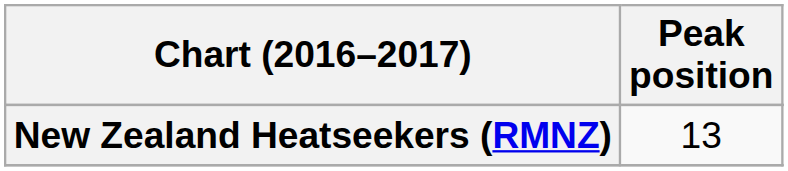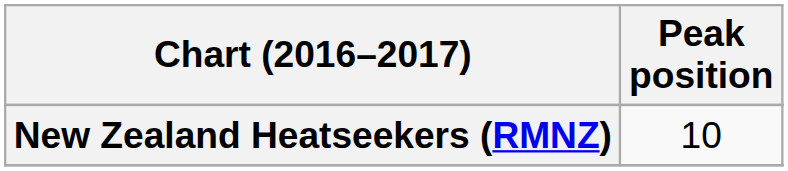 <table class="wikitable sortable plainrowheaders" style="text-align:center">
 <tr>
 <th scope="col">Chart (2016–2017)</th>
 <th scope="col">Peak<br> position</th>
 </tr>
 <tr>
 </tr>
 <tr>
 </tr>
 <tr>
 </tr>
 <tr>
 </tr>
 <tr>
 <th scope="row">New Zealand Heatseekers (<a href='#'>RMNZ</a>)</th>
-<td>13</td>
+<td>10</td>
 </tr>
 <tr>
 </tr>
 </table>
